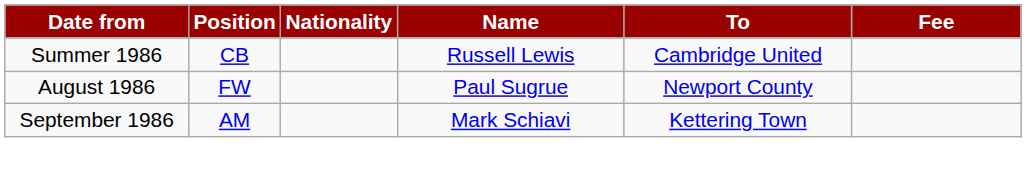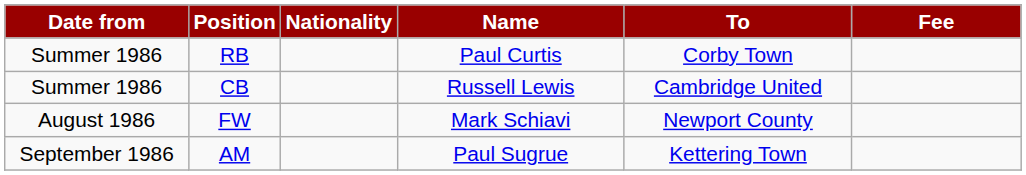 <table class="wikitable"  style="text-align:center; font-size:90%; ">
 <tr>
 <th style="background:#990000; color:white; width:120px;">Date from</th>
 <th style="background:#990000; color:white; width:50px;">Position</th>
 <th style="background:#990000; color:white; width:50px;">Nationality</th>
 <th style="background:#990000; color:white; width:150px;">Name</th>
 <th style="background:#990000; color:white; width:150px;">To</th>
 <th style="background:#990000; color:white; width:110px;">Fee</th>
+</tr>
+<tr>
+<td>Summer 1986</td>
+<td><a href='#'>RB</a></td>
+<td></td>
+<td><a href='#'>Paul Curtis</a></td>
+<td> <a href='#'>Corby Town</a></td>
+<td></td>
 </tr>
 <tr>
 <td>Summer 1986</td>
 <td><a href='#'>CB</a></td>
 <td></td>
 <td><a href='#'>Russell Lewis</a></td>
 <td> <a href='#'>Cambridge United</a></td>
 <td></td>
 </tr>
 <tr>
 <td>August 1986</td>
 <td><a href='#'>FW</a></td>
 <td></td>
-<td><a href='#'>Paul Sugrue</a></td>
+<td><a href='#'>Mark Schiavi</a></td>
 <td> <a href='#'>Newport County</a></td>
 <td></td>
 </tr>
 <tr>
 <td>September 1986</td>
 <td><a href='#'>AM</a></td>
 <td></td>
-<td><a href='#'>Mark Schiavi</a></td>
+<td><a href='#'>Paul Sugrue</a></td>
 <td> <a href='#'>Kettering Town</a></td>
 <td></td>
 </tr>
 </table>
